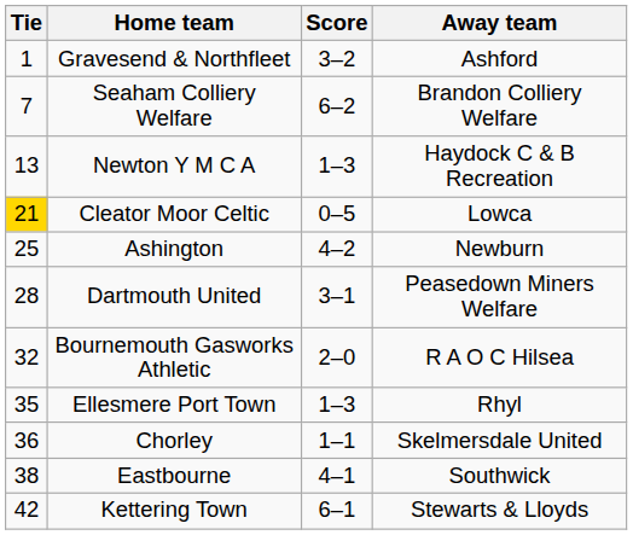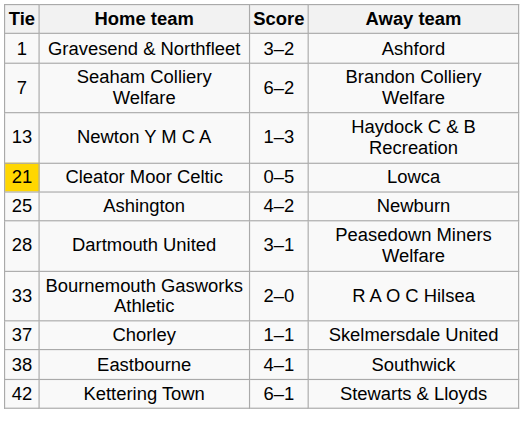 <table class="wikitable" style="text-align:center;">
 <tr>
 <th width=20>Tie</th>
 <th width=175>Home team</th>
 <th width=20>Score</th>
 <th width=175>Away team</th>
 </tr>
 <tr>
 <td>1</td>
 <td>Gravesend & Northfleet</td>
 <td>3–2</td>
 <td>Ashford</td>
 </tr>
 <tr>
 <td>7</td>
 <td>Seaham Colliery Welfare</td>
 <td>6–2</td>
 <td>Brandon Colliery Welfare</td>
 </tr>
 <tr>
 <td>13</td>
 <td>Newton Y M C A</td>
 <td>1–3</td>
 <td>Haydock C & B Recreation</td>
 </tr>
 <tr>
 <td style="background: gold;">21</td>
 <td>Cleator Moor Celtic</td>
 <td>0–5</td>
 <td>Lowca</td>
 </tr>
 <tr>
 <td>25</td>
 <td>Ashington</td>
 <td>4–2</td>
 <td>Newburn</td>
 </tr>
 <tr>
 <td>28</td>
 <td>Dartmouth United</td>
 <td>3–1</td>
 <td>Peasedown Miners Welfare</td>
 </tr>
 <tr>
-<td>32</td>
+<td>33</td>
 <td>Bournemouth Gasworks Athletic</td>
 <td>2–0</td>
 <td>R A O C Hilsea</td>
 </tr>
 <tr>
-<td>35</td>
-<td>Ellesmere Port Town</td>
-<td>1–3</td>
-<td>Rhyl</td>
-</tr>
-<tr>
-<td>36</td>
+<td>37</td>
 <td>Chorley</td>
 <td>1–1</td>
 <td>Skelmersdale United</td>
 </tr>
 <tr>
 <td>38</td>
 <td>Eastbourne</td>
 <td>4–1</td>
 <td>Southwick</td>
 </tr>
 <tr>
 <td>42</td>
 <td>Kettering Town</td>
 <td>6–1</td>
 <td>Stewarts & Lloyds</td>
 </tr>
 </table>
